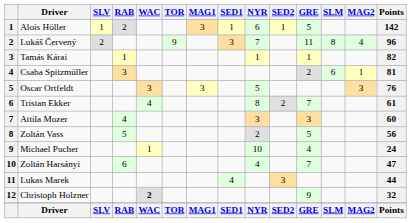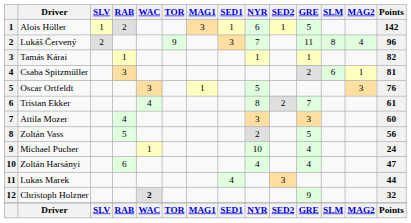 <table class="wikitable" style="font-size: 85%; text-align: center;">
 <tr valign="top">
 <th valign="middle"></th>
 <th valign="middle">Driver</th>
 <th><a href='#'>SLV</a> <br></th>
 <th><a href='#'>RAB</a> <br></th>
 <th><a href='#'>WAC</a> <br></th>
 <th><a href='#'>TOR</a> <br></th>
 <th><a href='#'>MAG1</a> <br></th>
 <th><a href='#'>SED1</a> <br></th>
 <th><a href='#'>NYR</a> <br></th>
 <th><a href='#'>SED2</a> <br></th>
 <th><a href='#'>GRE</a> <br></th>
 <th><a href='#'>SLM</a> <br></th>
 <th><a href='#'>MAG2</a> <br></th>
 <th valign="middle">Points</th>
 </tr>
 <tr>
 <th>1</th>
 <td align="left"> Alois Höller</td>
 <td style="background:#ffffbf;">1</td>
 <td style="background:#DFDFDF;">2</td>
 <td></td>
 <td></td>
 <td style="background:#ffdf9f;">3</td>
 <td style="background:#ffffbf;">1</td>
 <td style="background:#dfffdf;">6</td>
 <td style="background:#ffffbf;">1</td>
 <td style="background:#dfffdf;">5</td>
 <td></td>
 <td></td>
 <th>142</th>
 </tr>
 <tr>
 <th>2</th>
 <td align="left"> Lukáš Červený</td>
 <td style="background:#DFDFDF;">2</td>
 <td></td>
 <td></td>
 <td style="background:#dfffdf;">9</td>
 <td></td>
 <td style="background:#ffdf9f;">3</td>
 <td style="background:#dfffdf;">7</td>
 <td></td>
 <td style="background:#dfffdf;">11</td>
 <td style="background:#dfffdf;">8</td>
 <td style="background:#dfffdf;">4</td>
 <th>96</th>
 </tr>
 <tr>
 <th>3</th>
 <td align="left"> Tamás Kárai</td>
 <td></td>
 <td style="background:#ffffbf;">1</td>
 <td></td>
 <td></td>
 <td></td>
 <td></td>
 <td style="background:#ffffbf;">1</td>
 <td></td>
 <td style="background:#ffffbf;">1</td>
 <td></td>
 <td></td>
 <th>82</th>
 </tr>
 <tr>
 <th>4</th>
 <td align="left"> Csaba Spitzmüller</td>
 <td></td>
 <td style="background:#ffdf9f;">3</td>
 <td></td>
 <td></td>
 <td></td>
 <td></td>
 <td></td>
 <td></td>
 <td style="background:#DFDFDF;">2</td>
 <td style="background:#dfffdf;">6</td>
 <td style="background:#ffffbf;">1</td>
 <th>81</th>
 </tr>
 <tr>
 <th>5</th>
 <td align="left"> Oscar Ortfeldt</td>
 <td></td>
 <td></td>
 <td style="background:#ffdf9f;">3</td>
 <td></td>
-<td style="background:#ffffbf;">3</td>
+<td style="background:#ffffbf;">1</td>
 <td></td>
 <td style="background:#dfffdf;">5</td>
 <td></td>
 <td></td>
 <td></td>
 <td style="background:#ffdf9f;">3</td>
 <th>76</th>
 </tr>
 <tr>
 <th>6</th>
 <td align="left"> Tristan Ekker</td>
 <td></td>
 <td></td>
 <td style="background:#dfffdf;">4</td>
 <td></td>
 <td></td>
 <td></td>
 <td style="background:#dfffdf;">8</td>
 <td style="background:#DFDFDF;">2</td>
 <td style="background:#dfffdf;">7</td>
 <td></td>
 <td></td>
 <th>61</th>
 </tr>
 <tr>
 <th>7</th>
 <td align="left"> Attila Mozer</td>
 <td></td>
 <td style="background:#dfffdf;">4</td>
 <td></td>
 <td></td>
 <td></td>
 <td></td>
 <td style="background:#ffdf9f;">3</td>
 <td></td>
 <td style="background:#ffdf9f;">3</td>
 <td></td>
 <td></td>
 <th>60</th>
 </tr>
 <tr>
 <th>8</th>
 <td align="left"> Zoltán Vass</td>
 <td></td>
 <td style="background:#dfffdf;">5</td>
 <td></td>
 <td></td>
 <td></td>
 <td></td>
 <td style="background:#DFDFDF;">2</td>
 <td></td>
 <td style="background:#dfffdf;">5</td>
 <td></td>
 <td></td>
 <th>56</th>
 </tr>
 <tr>
 <th>9</th>
 <td align="left"> Michael Pucher</td>
 <td></td>
 <td></td>
 <td style="background:#ffffbf;">1</td>
 <td></td>
 <td></td>
 <td></td>
 <td style="background:#dfffdf;">10</td>
 <td></td>
 <td style="background:#dfffdf;">4</td>
 <td></td>
 <td></td>
 <th>24</th>
 </tr>
 <tr>
 <th>10</th>
 <td align="left"> Zoltán Harsányi</td>
 <td></td>
 <td style="background:#dfffdf;">6</td>
 <td></td>
 <td></td>
 <td></td>
 <td></td>
 <td style="background:#dfffdf;">4</td>
 <td></td>
-<td style="background:#dfffdf;">7</td>
+<td style="background:#dfffdf;">4</td>
 <td></td>
 <td></td>
 <th>47</th>
 </tr>
 <tr>
 <th>11</th>
 <td align="left"> Lukas Marek</td>
 <td></td>
 <td></td>
 <td></td>
 <td></td>
 <td></td>
 <td style="background:#dfffdf;">4</td>
 <td></td>
 <td style="background:#ffdf9f;">3</td>
 <td></td>
 <td></td>
 <td></td>
 <th>44</th>
 </tr>
 <tr>
 <th>12</th>
 <td align="left"> Christoph Holzner</td>
 <td></td>
 <td></td>
 <td style="background:#DFDFDF;"><strong>2</strong></td>
 <td></td>
 <td></td>
 <td></td>
 <td></td>
 <td></td>
 <td style="background:#dfffdf;">9</td>
 <td></td>
 <td></td>
 <th>32</th>
 </tr>
 <tr>
 </tr>
 <tr valign="top">
 <th valign="middle"></th>
 <th valign="middle">Driver</th>
 <th><a href='#'>SLV</a> <br></th>
 <th><a href='#'>RAB</a> <br></th>
 <th><a href='#'>WAC</a> <br></th>
 <th><a href='#'>TOR</a> <br></th>
 <th><a href='#'>MAG1</a> <br></th>
 <th><a href='#'>SED1</a> <br></th>
 <th><a href='#'>NYR</a> <br></th>
 <th><a href='#'>SED2</a> <br></th>
 <th><a href='#'>GRE</a> <br></th>
 <th><a href='#'>SLM</a> <br></th>
 <th><a href='#'>MAG2</a> <br></th>
 <th valign="middle">Points</th>
 </tr>
 </table>
